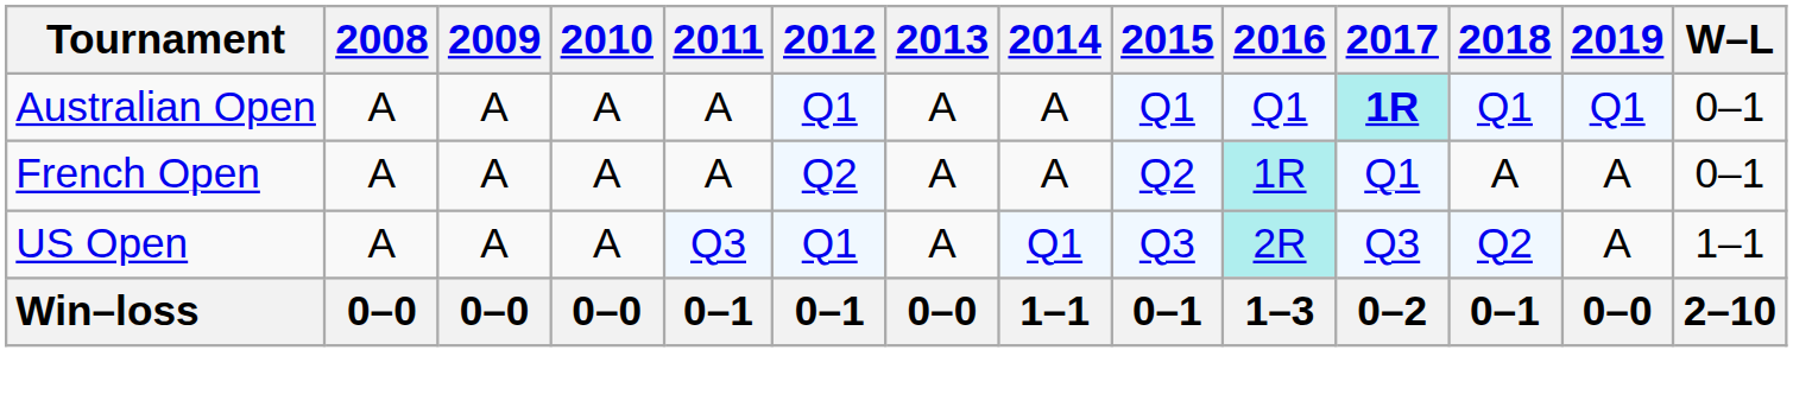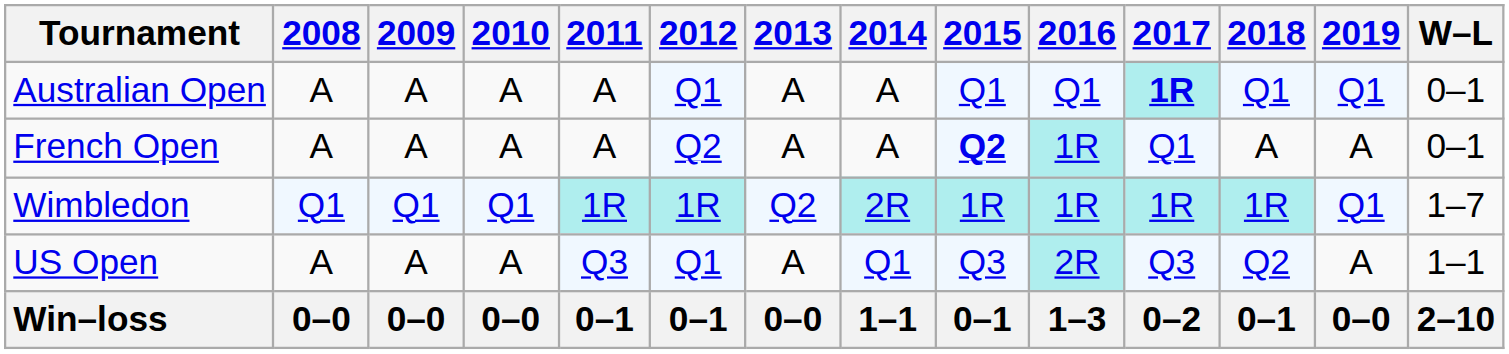 <table class=wikitable style=text-align:center;font-size:97%>
 <tr>
 <th>Tournament</th>
 <th><a href='#'>2008</a></th>
 <th><a href='#'>2009</a></th>
 <th><a href='#'>2010</a></th>
 <th><a href='#'>2011</a></th>
 <th><a href='#'>2012</a></th>
 <th><a href='#'>2013</a></th>
 <th><a href='#'>2014</a></th>
 <th><a href='#'>2015</a></th>
 <th><a href='#'>2016</a></th>
 <th><a href='#'>2017</a></th>
 <th><a href='#'>2018</a></th>
 <th><a href='#'>2019</a></th>
 <th>W–L</th>
 </tr>
 <tr>
 <td style="text-align:left;"><a href='#'>Australian Open</a></td>
 <td>A</td>
 <td>A</td>
 <td>A</td>
 <td>A</td>
 <td style="background:#f0f8ff;"><a href='#'>Q1</a></td>
 <td>A</td>
 <td>A</td>
 <td style="background:#f0f8ff;"><a href='#'>Q1</a></td>
 <td style="background:#f0f8ff;"><a href='#'>Q1</a></td>
 <td style="background:#afeeee;"><strong><a href='#'>1R</a></strong></td>
 <td style="background:#f0f8ff;"><a href='#'>Q1</a></td>
 <td style="background:#f0f8ff;"><a href='#'>Q1</a></td>
 <td>0–1</td>
 </tr>
 <tr>
 <td style="text-align:left;"><a href='#'>French Open</a></td>
 <td>A</td>
 <td>A</td>
 <td>A</td>
 <td>A</td>
 <td style="background:#f0f8ff;"><a href='#'>Q2</a></td>
 <td>A</td>
 <td>A</td>
-<td style="background:#f0f8ff;"><a href='#'>Q2</a></td>
+<td style="background:#f0f8ff;"><strong><a href='#'>Q2</a></strong></td>
 <td style="background:#afeeee;"><a href='#'>1R</a></td>
 <td style="background:#f0f8ff;"><a href='#'>Q1</a></td>
 <td>A</td>
 <td>A</td>
 <td>0–1</td>
+</tr>
+<tr>
+<td style="text-align:left;"><a href='#'>Wimbledon</a></td>
+<td style="background:#f0f8ff;"><a href='#'>Q1</a></td>
+<td style="background:#f0f8ff;"><a href='#'>Q1</a></td>
+<td style="background:#f0f8ff;"><a href='#'>Q1</a></td>
+<td style="background:#afeeee;"><a href='#'>1R</a></td>
+<td style="background:#afeeee;"><a href='#'>1R</a></td>
+<td style="background:#f0f8ff;"><a href='#'>Q2</a></td>
+<td style="background:#afeeee;"><a href='#'>2R</a></td>
+<td style="background:#afeeee;"><a href='#'>1R</a></td>
+<td style="background:#afeeee;"><a href='#'>1R</a></td>
+<td style="background:#afeeee;"><a href='#'>1R</a></td>
+<td style="background:#afeeee;"><a href='#'>1R</a></td>
+<td style="background:#f0f8ff;"><a href='#'>Q1</a></td>
+<td>1–7</td>
 </tr>
 <tr>
 <td style="text-align:left;"><a href='#'>US Open</a></td>
 <td>A</td>
 <td>A</td>
 <td>A</td>
 <td style="background:#f0f8ff;"><a href='#'>Q3</a></td>
 <td style="background:#f0f8ff;"><a href='#'>Q1</a></td>
 <td>A</td>
 <td style="background:#f0f8ff;"><a href='#'>Q1</a></td>
 <td style="background:#f0f8ff;"><a href='#'>Q3</a></td>
 <td style="background:#afeeee;"><a href='#'>2R</a></td>
 <td style="background:#f0f8ff;"><a href='#'>Q3</a></td>
 <td style="background:#f0f8ff;"><a href='#'>Q2</a></td>
 <td>A</td>
 <td>1–1</td>
 </tr>
 <tr>
 <th style="text-align:left;">Win–loss</th>
 <th>0–0</th>
 <th>0–0</th>
 <th>0–0</th>
 <th>0–1</th>
 <th>0–1</th>
 <th>0–0</th>
 <th>1–1</th>
 <th>0–1</th>
 <th>1–3</th>
 <th>0–2</th>
 <th>0–1</th>
 <th>0–0</th>
 <th>2–10</th>
 </tr>
 </table>
